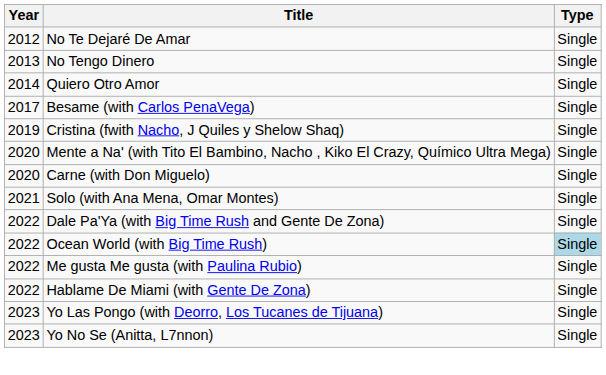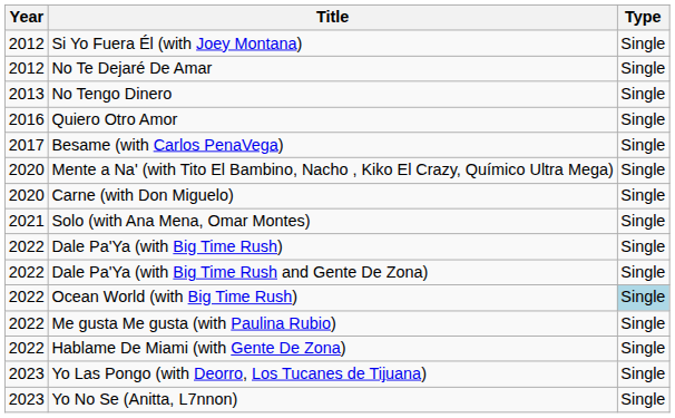 <table class="wikitable">
 <tr>
 <th>Year</th>
 <th>Title</th>
 <th>Type</th>
+</tr>
+<tr>
+<td>2012</td>
+<td>Si Yo Fuera Él (with <a href='#'>Joey Montana</a>)</td>
+<td>Single</td>
 </tr>
 <tr>
 <td>2012</td>
 <td>No Te Dejaré De Amar</td>
 <td>Single</td>
 </tr>
 <tr>
 <td>2013</td>
 <td>No Tengo Dinero</td>
 <td>Single</td>
 </tr>
 <tr>
-<td>2014</td>
+<td>2016</td>
 <td>Quiero Otro Amor</td>
 <td>Single</td>
 </tr>
 <tr>
 <td>2017</td>
 <td>Besame (with <a href='#'>Carlos PenaVega</a>)</td>
-<td>Single</td>
-</tr>
-<tr>
-<td>2019</td>
-<td>Cristina (fwith <a href='#'>Nacho</a>, J Quiles y Shelow Shaq)</td>
 <td>Single</td>
 </tr>
 <tr>
 <td>2020</td>
 <td>Mente a Na' (with Tito El Bambino, Nacho , Kiko El Crazy, Químico Ultra Mega)</td>
 <td>Single</td>
 </tr>
 <tr>
 <td>2020</td>
 <td>Carne (with Don Miguelo)</td>
 <td>Single</td>
 </tr>
 <tr>
 <td>2021</td>
 <td>Solo (with Ana Mena, Omar Montes)</td>
+<td>Single</td>
+</tr>
+<tr>
+<td>2022</td>
+<td>Dale Pa'Ya (with <a href='#'>Big Time Rush</a>)</td>
 <td>Single</td>
 </tr>
 <tr>
 <td>2022</td>
 <td>Dale Pa'Ya (with <a href='#'>Big Time Rush</a> and Gente De Zona)</td>
 <td>Single</td>
 </tr>
 <tr>
 <td>2022</td>
 <td>Ocean World (with <a href='#'>Big Time Rush</a>)</td>
 <td style="background: lightblue;">Single</td>
 </tr>
 <tr>
 <td>2022</td>
 <td>Me gusta Me gusta (with <a href='#'>Paulina Rubio</a>)</td>
 <td>Single</td>
 </tr>
 <tr>
 <td>2022</td>
 <td>Hablame De Miami (with <a href='#'>Gente De Zona</a>)</td>
 <td>Single</td>
 </tr>
 <tr>
 <td>2023</td>
 <td>Yo Las Pongo (with <a href='#'>Deorro</a>, <a href='#'>Los Tucanes de Tijuana</a>)</td>
 <td>Single</td>
 </tr>
 <tr>
 <td>2023</td>
 <td>Yo No Se (Anitta, L7nnon)</td>
 <td>Single</td>
 </tr>
 </table>
